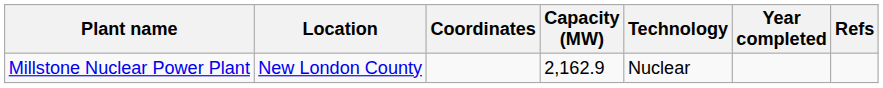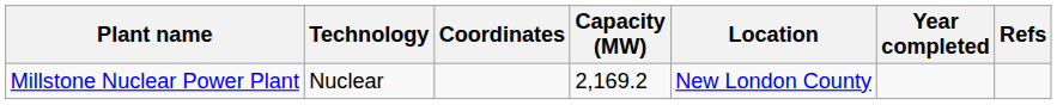 <table class="wikitable sortable">
 <tr>
 <th>Plant name</th>
-<th>Location</th>
+<th>Technology</th>
 <th>Coordinates</th>
 <th>Capacity<br>(MW)</th>
-<th>Technology</th>
+<th>Location</th>
 <th>Year<br>completed</th>
 <th>Refs</th>
 </tr>
 <tr>
 <td><a href='#'>Millstone Nuclear Power Plant</a></td>
+<td>Nuclear</td>
+<td></td>
+<td>2,169.2</td>
 <td><a href='#'>New London County</a></td>
-<td></td>
-<td>2,162.9</td>
-<td>Nuclear</td>
 <td></td>
 <td></td>
 </tr>
 </table>
